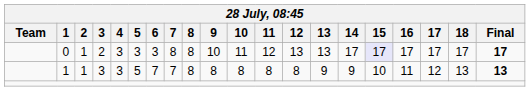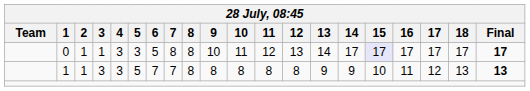 <table class=wikitable style="text-align:center; width: 55%">
 <tr>
 <th colspan=20><em>28 July, 08:45</em></th>
 </tr>
 <tr>
 <th>Team</th>
 <th>1</th>
 <th>2</th>
 <th>3</th>
 <th>4</th>
 <th>5</th>
 <th>6</th>
 <th>7</th>
 <th>8</th>
 <th>9</th>
 <th>10</th>
 <th>11</th>
 <th>12</th>
 <th>13</th>
 <th>14</th>
 <th>15</th>
 <th>16</th>
 <th>17</th>
 <th>18</th>
 <th>Final</th>
 </tr>
 <tr>
 <td align=left><strong></strong></td>
 <td>0</td>
 <td>1</td>
-<td>2</td>
+<td>1</td>
 <td>3</td>
 <td>3</td>
-<td>3</td>
+<td>5</td>
 <td>8</td>
 <td>8</td>
 <td>10</td>
 <td>11</td>
 <td>12</td>
 <td>13</td>
-<td>13</td>
+<td>14</td>
 <td>17</td>
 <td style="background: lavender;">17</td>
 <td>17</td>
 <td>17</td>
 <td>17</td>
 <td><strong>17</strong></td>
 </tr>
 <tr>
 <td align=left></td>
 <td>1</td>
 <td>1</td>
 <td>3</td>
 <td>3</td>
 <td>5</td>
 <td>7</td>
 <td>7</td>
 <td>8</td>
 <td>8</td>
 <td>8</td>
 <td>8</td>
 <td>8</td>
 <td>9</td>
 <td>9</td>
 <td>10</td>
 <td>11</td>
 <td>12</td>
 <td>13</td>
 <td><strong>13</strong></td>
 </tr>
 <tr>
 <td colspan=20></td>
 </tr>
 </table>
